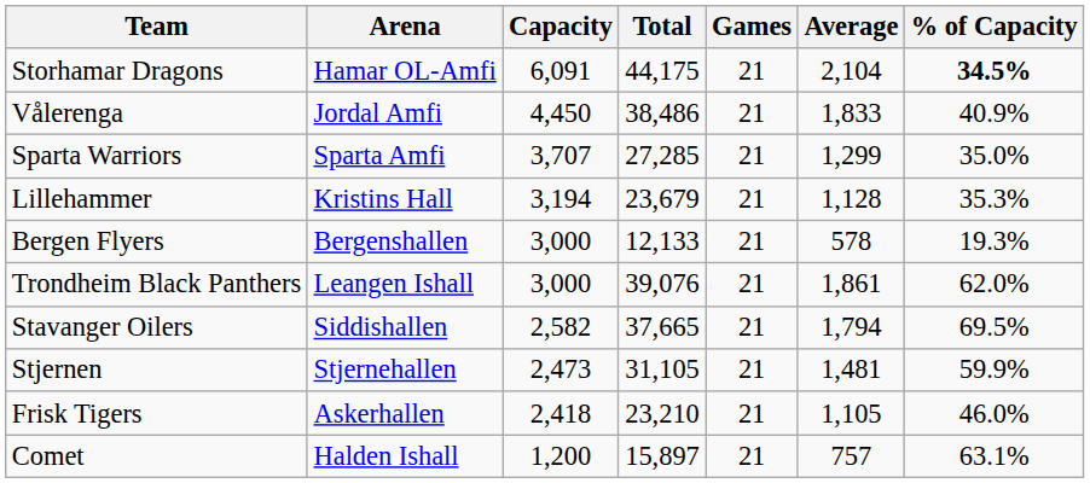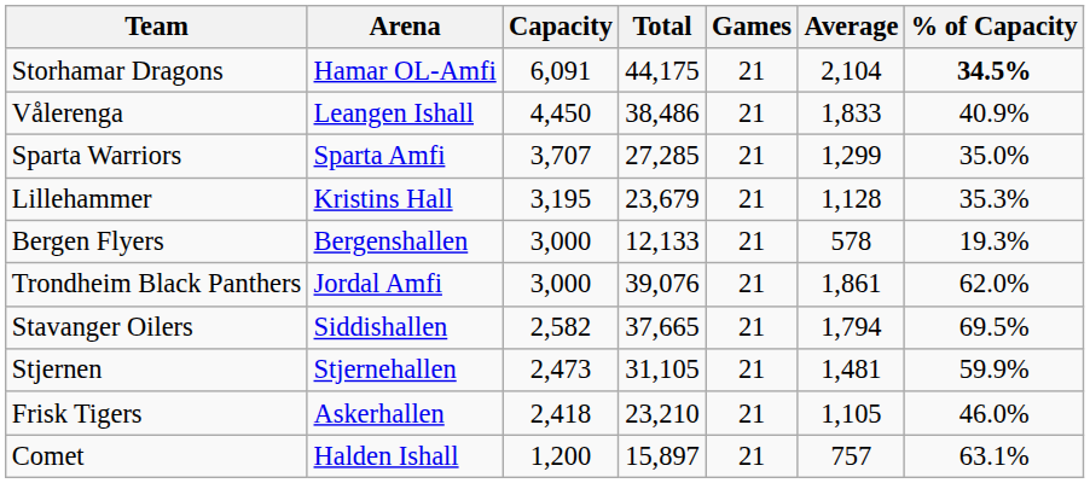 <table class="wikitable sortable">
 <tr>
 <th>Team</th>
 <th>Arena</th>
 <th>Capacity</th>
 <th>Total</th>
 <th>Games</th>
 <th>Average</th>
 <th>% of Capacity</th>
 </tr>
 <tr align="center">
 <td align="left">Storhamar Dragons</td>
 <td align="left"><a href='#'>Hamar OL-Amfi</a></td>
 <td>6,091</td>
 <td>44,175</td>
 <td>21</td>
 <td>2,104</td>
 <td><strong>34.5%</strong></td>
 </tr>
 <tr align="center">
 <td align="left">Vålerenga</td>
-<td align="left"><a href='#'>Jordal Amfi</a></td>
+<td align="left"><a href='#'>Leangen Ishall</a></td>
 <td>4,450</td>
 <td>38,486</td>
 <td>21</td>
 <td>1,833</td>
 <td>40.9%</td>
 </tr>
 <tr align="center">
 <td align="left">Sparta Warriors</td>
 <td align="left"><a href='#'>Sparta Amfi</a></td>
 <td>3,707</td>
 <td>27,285</td>
 <td>21</td>
 <td>1,299</td>
 <td>35.0%</td>
 </tr>
 <tr align="center">
 <td align="left">Lillehammer</td>
 <td align="left"><a href='#'>Kristins Hall</a></td>
-<td>3,194</td>
+<td>3,195</td>
 <td>23,679</td>
 <td>21</td>
 <td>1,128</td>
 <td>35.3%</td>
 </tr>
 <tr align="center">
 <td align="left">Bergen Flyers</td>
 <td align="left"><a href='#'>Bergenshallen</a></td>
 <td>3,000</td>
 <td>12,133</td>
 <td>21</td>
 <td>578</td>
 <td>19.3%</td>
 </tr>
 <tr align="center">
 <td align="left">Trondheim Black Panthers</td>
-<td align="left"><a href='#'>Leangen Ishall</a></td>
+<td align="left"><a href='#'>Jordal Amfi</a></td>
 <td>3,000</td>
 <td>39,076</td>
 <td>21</td>
 <td>1,861</td>
 <td>62.0%</td>
 </tr>
 <tr align="center">
 <td align="left">Stavanger Oilers</td>
 <td align="left"><a href='#'>Siddishallen</a></td>
 <td>2,582</td>
 <td>37,665</td>
 <td>21</td>
 <td>1,794</td>
 <td>69.5%</td>
 </tr>
 <tr align="center">
 <td align="left">Stjernen</td>
 <td align="left"><a href='#'>Stjernehallen</a></td>
 <td>2,473</td>
 <td>31,105</td>
 <td>21</td>
 <td>1,481</td>
 <td>59.9%</td>
 </tr>
 <tr align="center">
 <td align="left">Frisk Tigers</td>
 <td align="left"><a href='#'>Askerhallen</a></td>
 <td>2,418</td>
 <td>23,210</td>
 <td>21</td>
 <td>1,105</td>
 <td>46.0%</td>
 </tr>
 <tr align="center">
 <td align="left">Comet</td>
 <td align="left"><a href='#'>Halden Ishall</a></td>
 <td>1,200</td>
 <td>15,897</td>
 <td>21</td>
 <td>757</td>
 <td>63.1%</td>
 </tr>
 </table>
